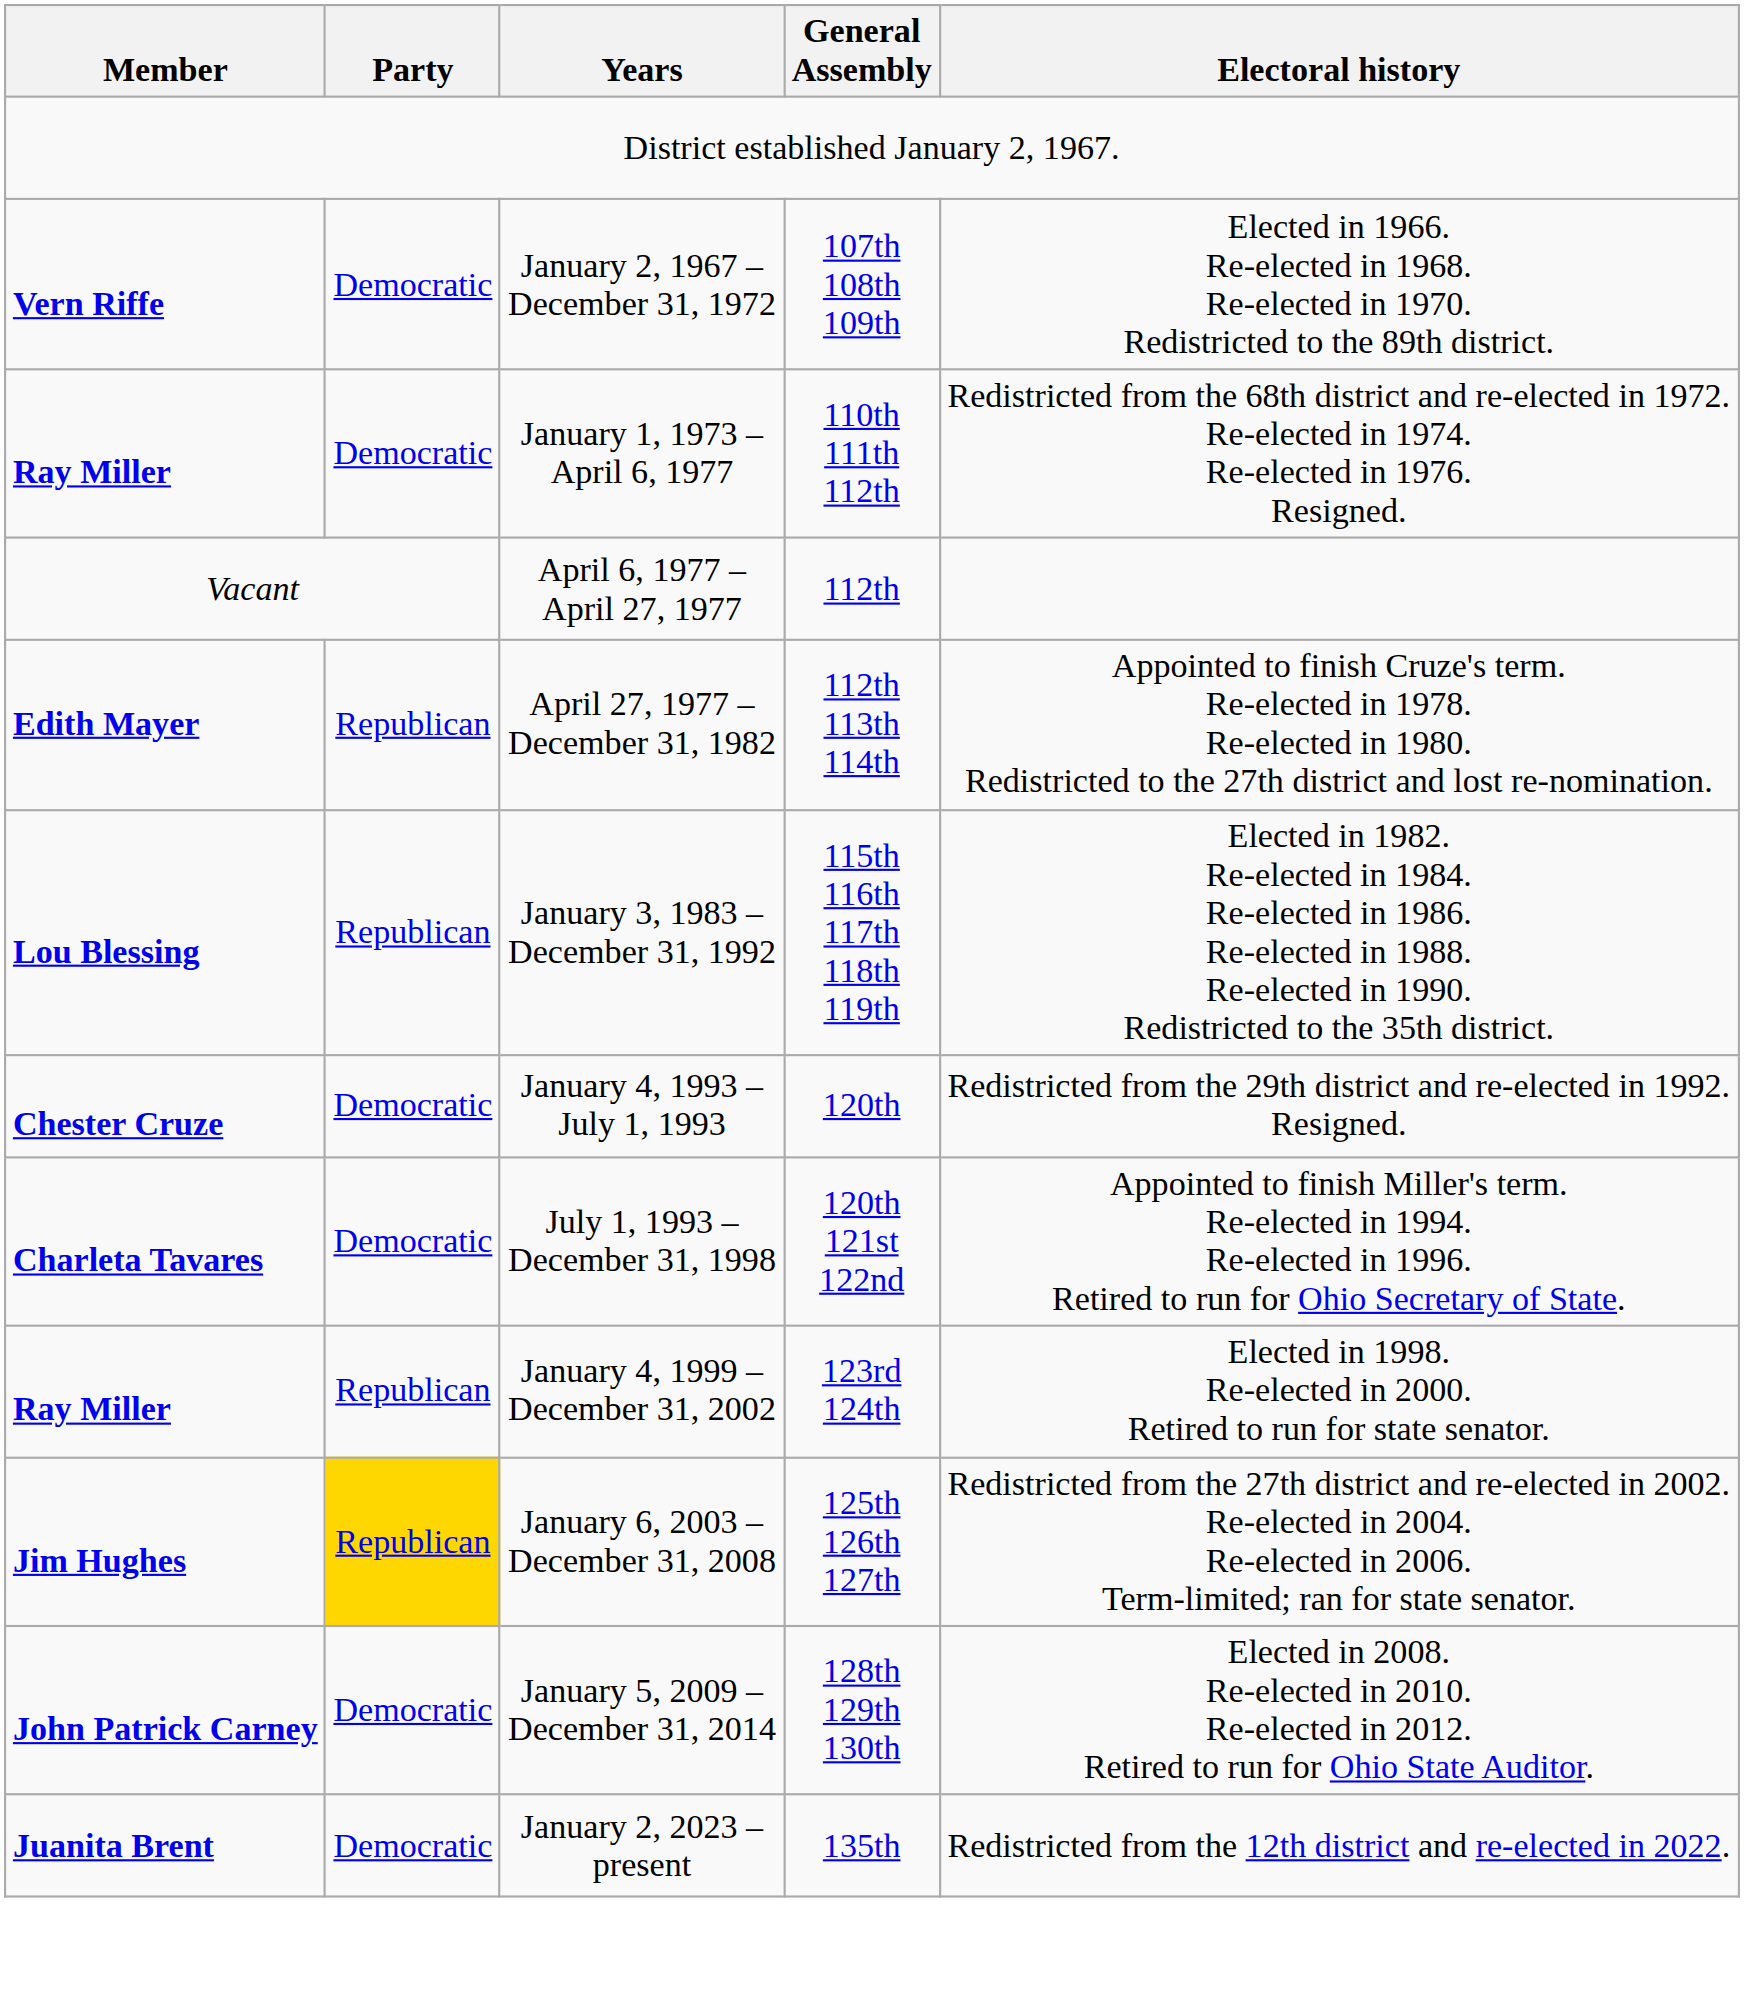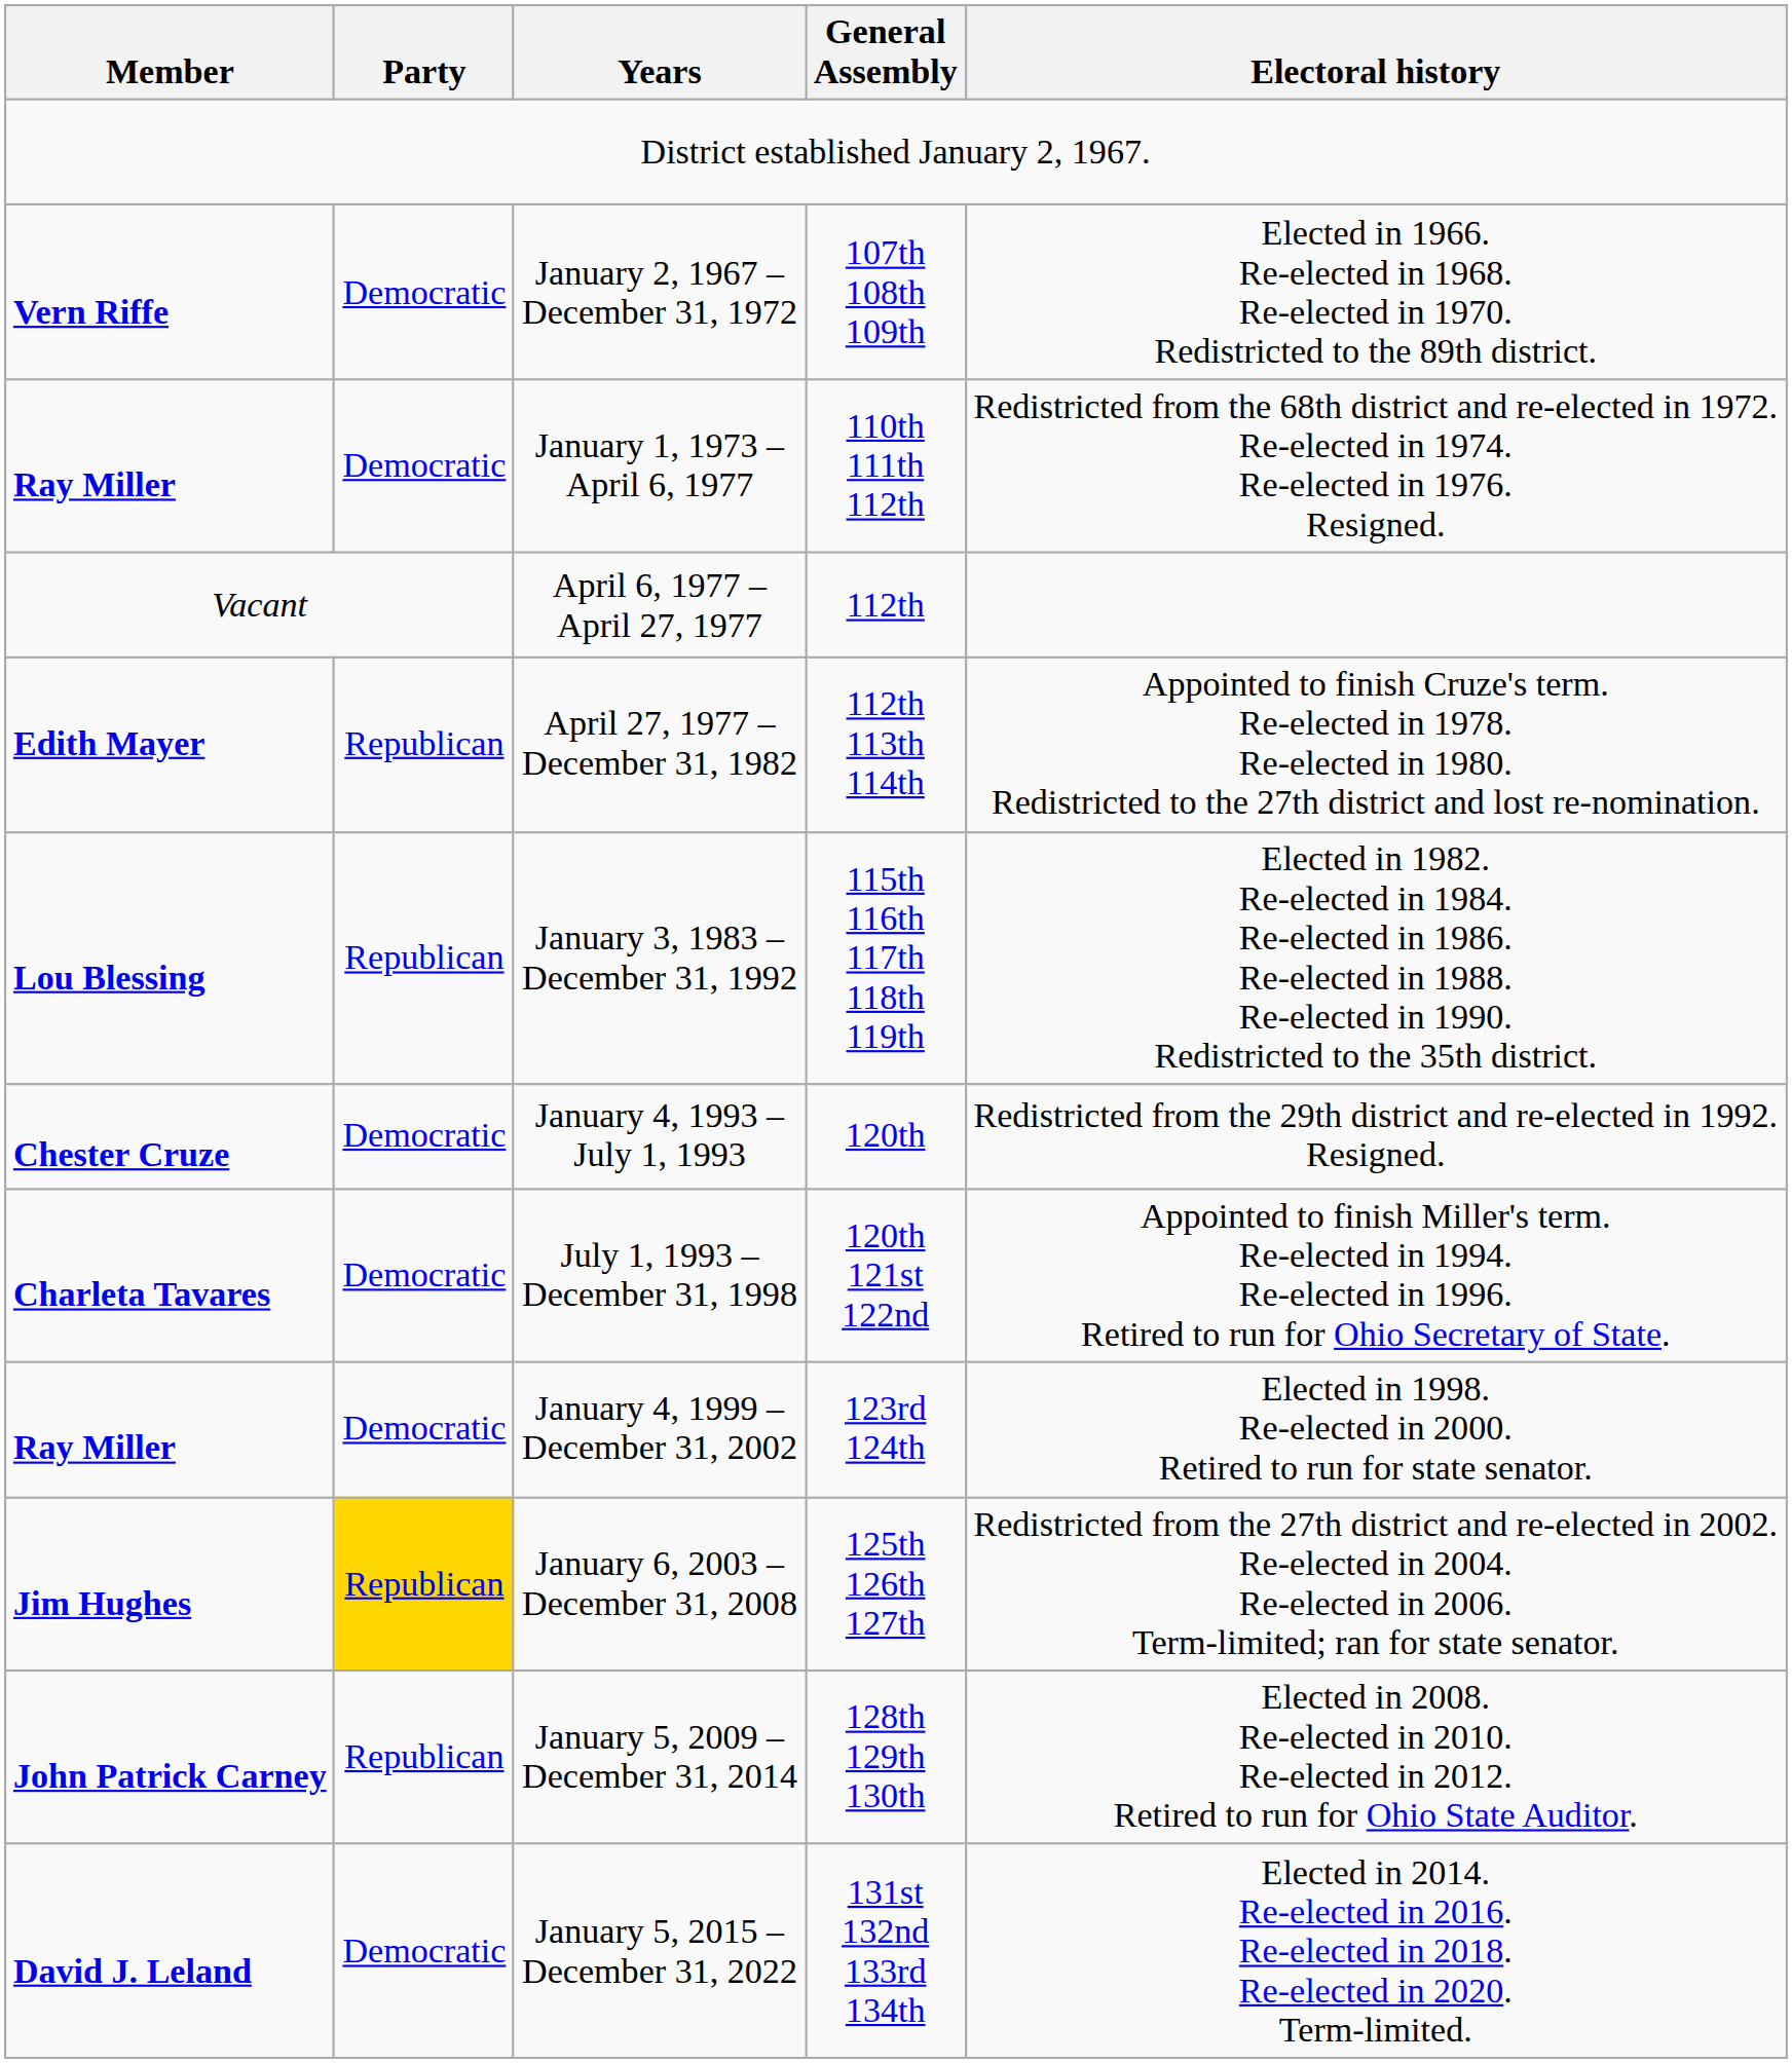 <table class=wikitable style="text-align:center">
 <tr valign=bottom>
 <th>Member</th>
 <th>Party</th>
 <th>Years</th>
 <th>General<br>Assembly</th>
 <th>Electoral history</th>
 </tr>
 <tr style="height:3em">
 <td colspan=5>District established January 2, 1967.</td>
 </tr>
 <tr style="height:3em">
 <td align=left><br><strong><a href='#'>Vern Riffe</a></strong><br></td>
 <td><a href='#'>Democratic</a></td>
 <td>January 2, 1967 –<br>December 31, 1972</td>
 <td><a href='#'>107th</a><br><a href='#'>108th</a><br><a href='#'>109th</a></td>
 <td>Elected in 1966.<br>Re-elected in 1968.<br>Re-elected in 1970.<br>Redistricted to the 89th district.</td>
 </tr>
 <tr style="height:3em">
 <td align=left><br><strong><a href='#'>Ray Miller</a></strong><br></td>
 <td><a href='#'>Democratic</a></td>
 <td>January 1, 1973 –<br>April 6, 1977</td>
 <td><a href='#'>110th</a><br><a href='#'>111th</a><br><a href='#'>112th</a></td>
 <td>Redistricted from the 68th district and re-elected in 1972.<br>Re-elected in 1974.<br>Re-elected in 1976.<br>Resigned.</td>
 </tr>
 <tr style="height:3em">
 <td colspan=2><em>Vacant</em></td>
 <td nowrap>April 6, 1977 –<br>April 27, 1977</td>
 <td><a href='#'>112th</a></td>
 <td></td>
 </tr>
 <tr style="height:3em">
 <td align=left><strong><a href='#'>Edith Mayer</a></strong><br></td>
 <td><a href='#'>Republican</a></td>
 <td>April 27, 1977 –<br>December 31, 1982</td>
 <td><a href='#'>112th</a><br><a href='#'>113th</a><br><a href='#'>114th</a></td>
 <td>Appointed to finish Cruze's term.<br>Re-elected in 1978.<br>Re-elected in 1980.<br>Redistricted to the 27th district and lost re-nomination.</td>
 </tr>
 <tr style="height:3em">
 <td align=left><br><strong><a href='#'>Lou Blessing</a></strong><br></td>
 <td><a href='#'>Republican</a></td>
 <td>January 3, 1983 –<br>December 31, 1992</td>
 <td><a href='#'>115th</a><br><a href='#'>116th</a><br><a href='#'>117th</a><br><a href='#'>118th</a><br><a href='#'>119th</a></td>
 <td>Elected in 1982.<br>Re-elected in 1984.<br>Re-elected in 1986.<br>Re-elected in 1988.<br>Re-elected in 1990.<br>Redistricted to the 35th district.</td>
 </tr>
 <tr style="height:3em">
 <td align=left><br><strong><a href='#'>Chester Cruze</a></strong><br></td>
 <td><a href='#'>Democratic</a></td>
 <td>January 4, 1993 –<br>July 1, 1993</td>
 <td><a href='#'>120th</a></td>
 <td>Redistricted from the 29th district and re-elected in 1992.<br>Resigned.</td>
 </tr>
 <tr style="height:3em">
 <td align=left><br><strong><a href='#'>Charleta Tavares</a></strong><br></td>
 <td><a href='#'>Democratic</a></td>
 <td>July 1, 1993 –<br>December 31, 1998</td>
 <td><a href='#'>120th</a><br><a href='#'>121st</a><br><a href='#'>122nd</a></td>
 <td>Appointed to finish Miller's term.<br>Re-elected in 1994.<br>Re-elected in 1996.<br>Retired to run for <a href='#'>Ohio Secretary of State</a>.</td>
 </tr>
 <tr style="height:3em">
 <td align=left><br><strong><a href='#'>Ray Miller</a></strong><br></td>
-<td><a href='#'>Republican</a></td>
+<td><a href='#'>Democratic</a></td>
 <td>January 4, 1999 –<br>December 31, 2002</td>
 <td><a href='#'>123rd</a><br><a href='#'>124th</a></td>
 <td>Elected in 1998.<br>Re-elected in 2000.<br>Retired to run for state senator.</td>
 </tr>
 <tr style="height:3em">
 <td align=left><br><strong><a href='#'>Jim Hughes</a></strong><br></td>
 <td style="background: gold;"><a href='#'>Republican</a></td>
 <td>January 6, 2003 –<br>December 31, 2008</td>
 <td><a href='#'>125th</a><br><a href='#'>126th</a><br><a href='#'>127th</a><br></td>
 <td>Redistricted from the 27th district and re-elected in 2002.<br>Re-elected in 2004.<br>Re-elected in 2006.<br>Term-limited; ran for state senator.</td>
 </tr>
 <tr style="height:3em">
 <td align=left><br><strong><a href='#'>John Patrick Carney</a></strong><br></td>
-<td><a href='#'>Democratic</a></td>
+<td><a href='#'>Republican</a></td>
 <td>January 5, 2009 –<br>December 31, 2014</td>
 <td><a href='#'>128th</a><br><a href='#'>129th</a><br><a href='#'>130th</a></td>
 <td>Elected in 2008.<br>Re-elected in 2010.<br>Re-elected in 2012.<br>Retired to run for <a href='#'>Ohio State Auditor</a>.</td>
 </tr>
 <tr style="height:3em">
-<td align=left><strong><a href='#'>Juanita Brent</a></strong><br></td>
+<td align=left><br><strong><a href='#'>David J. Leland</a></strong><br></td>
 <td><a href='#'>Democratic</a></td>
-<td>January 2, 2023 –<br>present</td>
-<td><a href='#'>135th</a></td>
-<td>Redistricted from the <a href='#'>12th district</a> and <a href='#'>re-elected in 2022</a>.</td>
+<td>January 5, 2015 –<br>December 31, 2022</td>
+<td><a href='#'>131st</a><br><a href='#'>132nd</a><br><a href='#'>133rd</a><br><a href='#'>134th</a></td>
+<td>Elected in 2014.<br><a href='#'>Re-elected in 2016</a>.<br><a href='#'>Re-elected in 2018</a>.<br><a href='#'>Re-elected in 2020</a>.<br>Term-limited.</td>
 </tr>
 </table>
